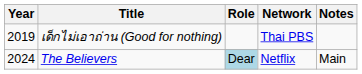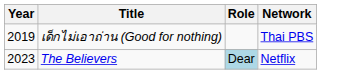 <table class="wikitable sortable">
 <tr>
 <th>Year</th>
 <th>Title</th>
 <th>Role</th>
 <th>Network</th>
-<th>Notes</th>
 </tr>
 <tr>
 <td>2019</td>
 <td><em>เด็กไม่เอาถ่าน (Good for nothing)</em></td>
 <td></td>
 <td><a href='#'>Thai PBS</a></td>
-<td></td>
 </tr>
 <tr>
-<td>2024</td>
+<td>2023</td>
 <td><em><a href='#'> The Believers</a></em></td>
 <td style="background: lightblue;">Dear</td>
 <td><a href='#'>Netflix</a></td>
-<td>Main</td>
 </tr>
 </table>
